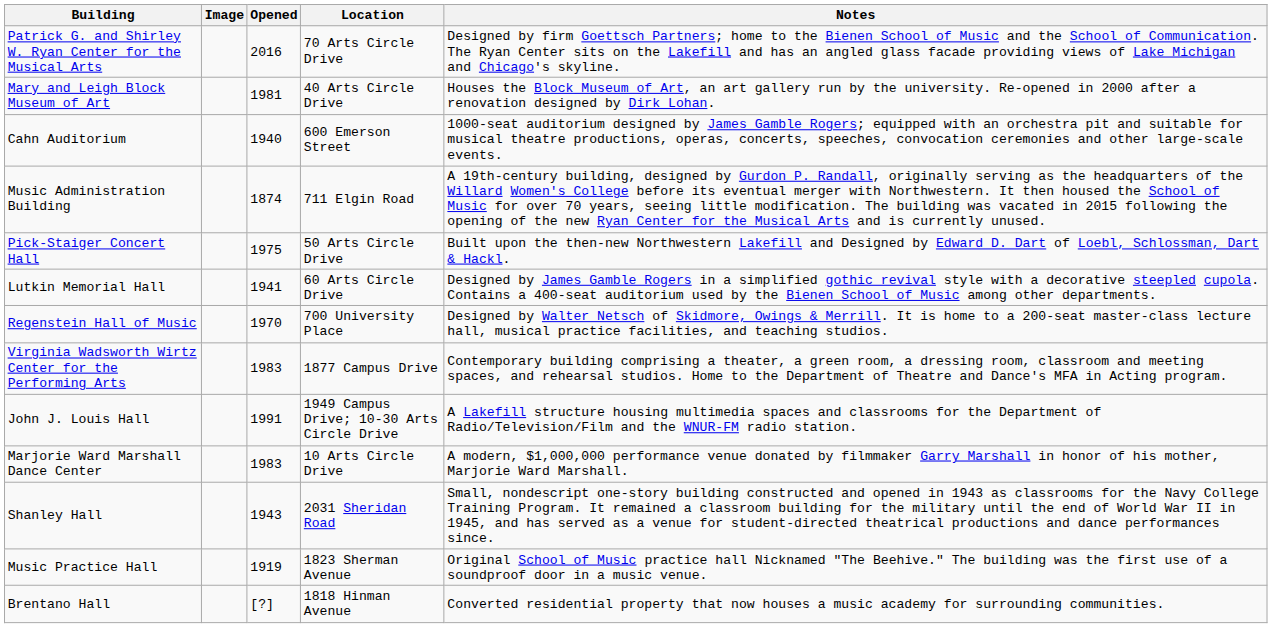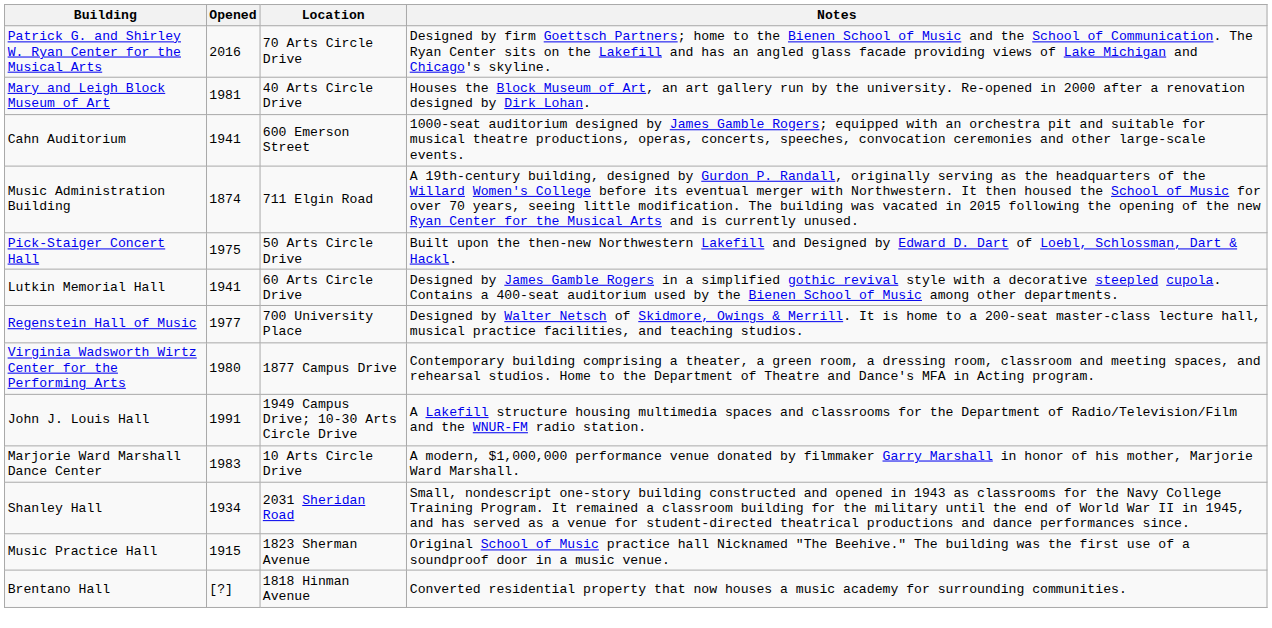 <table class="wikitable">
 <tr>
 <th>Building</th>
-<th>Image</th>
 <th>Opened</th>
 <th>Location</th>
 <th>Notes</th>
 </tr>
 <tr>
 <td><a href='#'>Patrick G. and Shirley W. Ryan Center for the Musical Arts</a></td>
-<td></td>
 <td>2016</td>
 <td>70 Arts Circle Drive</td>
 <td>Designed by firm <a href='#'>Goettsch Partners</a>; home to the <a href='#'>Bienen School of Music</a> and the <a href='#'>School of Communication</a>. The Ryan Center sits on the <a href='#'>Lakefill</a> and has an angled glass facade providing views of <a href='#'>Lake Michigan</a> and <a href='#'>Chicago</a>'s skyline.</td>
 </tr>
 <tr>
 <td><a href='#'>Mary and Leigh Block Museum of Art</a></td>
-<td></td>
 <td>1981</td>
 <td>40 Arts Circle Drive</td>
 <td>Houses the <a href='#'>Block Museum of Art</a>, an art gallery run by the university. Re-opened in 2000 after a renovation designed by <a href='#'>Dirk Lohan</a>.</td>
 </tr>
 <tr>
 <td>Cahn Auditorium</td>
-<td></td>
-<td>1940</td>
+<td>1941</td>
 <td>600 Emerson Street</td>
 <td>1000-seat auditorium designed by <a href='#'>James Gamble Rogers</a>; equipped with an orchestra pit and suitable for musical theatre productions, operas, concerts, speeches, convocation ceremonies and other large-scale events.</td>
 </tr>
 <tr>
 <td>Music Administration Building</td>
-<td></td>
 <td>1874</td>
 <td>711 Elgin Road</td>
 <td>A 19th-century building, designed by <a href='#'>Gurdon P. Randall</a>, originally serving as the headquarters of the <a href='#'>Willard</a> <a href='#'>Women's College</a> before its eventual merger with Northwestern. It then housed the <a href='#'>School of Music</a> for over 70 years, seeing little modification. The building was vacated in 2015 following the opening of the new <a href='#'>Ryan Center for the Musical Arts</a> and is currently unused.</td>
 </tr>
 <tr>
 <td><a href='#'>Pick-Staiger Concert Hall</a></td>
-<td></td>
 <td>1975</td>
 <td>50 Arts Circle Drive</td>
 <td>Built upon the then-new Northwestern <a href='#'>Lakefill</a> and Designed by <a href='#'>Edward D. Dart</a> of <a href='#'>Loebl, Schlossman, Dart & Hackl</a>.</td>
 </tr>
 <tr>
 <td>Lutkin Memorial Hall</td>
-<td></td>
 <td>1941</td>
 <td>60 Arts Circle Drive</td>
 <td>Designed by <a href='#'>James Gamble Rogers</a> in a simplified <a href='#'>gothic revival</a> style with a decorative <a href='#'>steepled</a> <a href='#'>cupola</a>. Contains a 400-seat auditorium used by the <a href='#'>Bienen School of Music</a> among other departments.</td>
 </tr>
 <tr>
 <td><a href='#'>Regenstein Hall of Music</a></td>
-<td></td>
-<td>1970</td>
+<td>1977</td>
 <td>700 University Place</td>
 <td>Designed by <a href='#'>Walter Netsch</a> of <a href='#'>Skidmore, Owings & Merrill</a>. It is home to a 200-seat master-class lecture hall, musical practice facilities, and teaching studios.</td>
 </tr>
 <tr>
 <td><a href='#'>Virginia Wadsworth Wirtz Center for the Performing Arts</a></td>
-<td></td>
-<td>1983</td>
+<td>1980</td>
 <td>1877 Campus Drive</td>
 <td>Contemporary building comprising a theater, a green room, a dressing room, classroom and meeting spaces, and rehearsal studios. Home to the Department of Theatre and Dance's MFA in Acting program.</td>
 </tr>
 <tr>
 <td>John J. Louis Hall</td>
-<td></td>
 <td>1991</td>
 <td>1949 Campus Drive; 10-30 Arts Circle Drive</td>
 <td>A <a href='#'>Lakefill</a> structure housing multimedia spaces and classrooms for the Department of Radio/Television/Film and the <a href='#'>WNUR-FM</a> radio station.</td>
 </tr>
 <tr>
 <td>Marjorie Ward Marshall Dance Center</td>
-<td></td>
 <td>1983</td>
 <td>10 Arts Circle Drive</td>
 <td>A modern, $1,000,000 performance venue donated by filmmaker <a href='#'>Garry Marshall</a> in honor of his mother, Marjorie Ward Marshall.</td>
 </tr>
 <tr>
 <td>Shanley Hall</td>
-<td></td>
-<td>1943</td>
+<td>1934</td>
 <td>2031 <a href='#'>Sheridan Road</a></td>
 <td>Small, nondescript one-story building constructed and opened in 1943 as classrooms for the Navy College Training Program. It remained a classroom building for the military until the end of World War II in 1945, and has served as a venue for student-directed theatrical productions and dance performances since.</td>
 </tr>
 <tr>
 <td>Music Practice Hall</td>
-<td></td>
-<td>1919</td>
+<td>1915</td>
 <td>1823 Sherman Avenue</td>
 <td>Original <a href='#'>School of Music</a> practice hall Nicknamed "The Beehive." The building was the first use of a soundproof door in a music venue.</td>
 </tr>
 <tr>
 <td>Brentano Hall</td>
-<td></td>
 <td>[?]</td>
 <td>1818 Hinman Avenue</td>
 <td>Converted residential property that now houses a music academy for surrounding communities.</td>
 </tr>
 </table>
